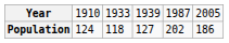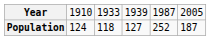 <table class="wikitable">
 <tr>
 <th>Year</th>
 <td>1910</td>
 <td>1933</td>
 <td>1939</td>
 <td>1987</td>
 <td>2005</td>
 </tr>
 <tr>
 <th>Population</th>
 <td>124</td>
 <td>118</td>
 <td>127</td>
-<td>202</td>
-<td>186</td>
+<td>252</td>
+<td>187</td>
 </tr>
 </table>
